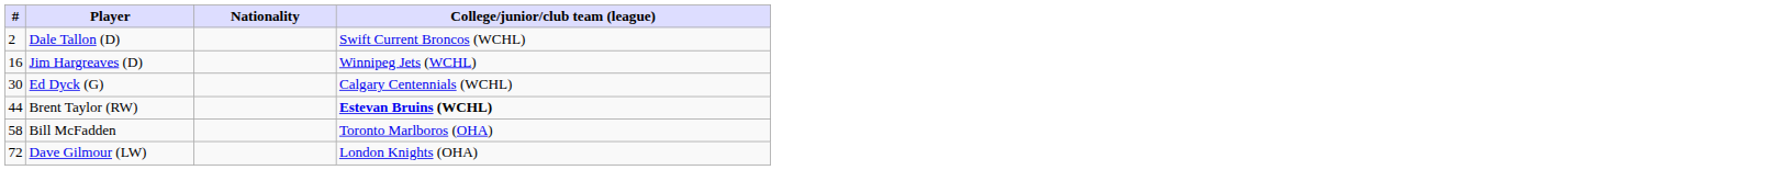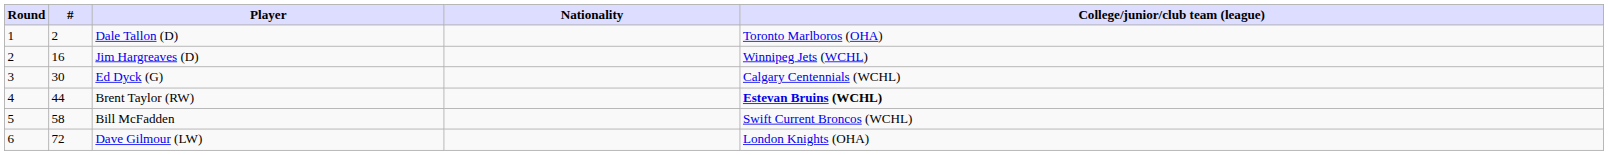 <table class="wikitable">
 <tr>
+<th style="background:#ddf; width:2.75%;">Round</th>
 <th style="background:#ddf; width:2.75%;">#</th>
 <th style="background:#ddf; width:22.0%;">Player</th>
 <th style="background:#ddf; width:18.5%;">Nationality</th>
 <th style="background:#ddf; width:100.0%;">College/junior/club team (league)</th>
 </tr>
 <tr>
+<td>1</td>
 <td>2</td>
 <td><a href='#'>Dale Tallon</a> (D)</td>
 <td></td>
-<td><a href='#'>Swift Current Broncos</a> (WCHL)</td>
+<td><a href='#'>Toronto Marlboros</a> (<a href='#'>OHA</a>)</td>
 </tr>
 <tr>
+<td>2</td>
 <td>16</td>
 <td><a href='#'>Jim Hargreaves</a> (D)</td>
 <td></td>
 <td><a href='#'>Winnipeg Jets</a> (<a href='#'>WCHL</a>)</td>
 </tr>
 <tr>
+<td>3</td>
 <td>30</td>
 <td><a href='#'>Ed Dyck</a> (G)</td>
 <td></td>
 <td><a href='#'>Calgary Centennials</a> (WCHL)</td>
 </tr>
 <tr>
+<td>4</td>
 <td>44</td>
 <td>Brent Taylor (RW)</td>
 <td></td>
 <td><strong><a href='#'>Estevan Bruins</a> (WCHL)</strong></td>
 </tr>
 <tr>
+<td>5</td>
 <td>58</td>
 <td>Bill McFadden</td>
 <td></td>
-<td><a href='#'>Toronto Marlboros</a> (<a href='#'>OHA</a>)</td>
+<td><a href='#'>Swift Current Broncos</a> (WCHL)</td>
 </tr>
 <tr>
+<td>6</td>
 <td>72</td>
 <td><a href='#'>Dave Gilmour</a> (LW)</td>
 <td></td>
 <td><a href='#'>London Knights</a> (OHA)</td>
 </tr>
 </table>
